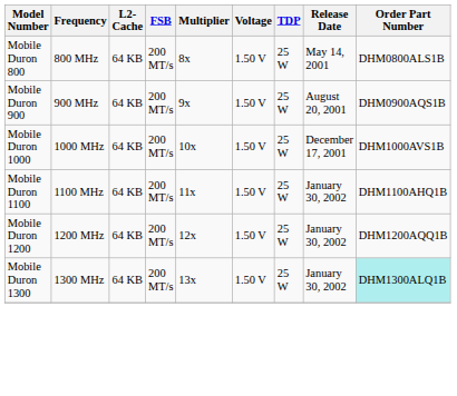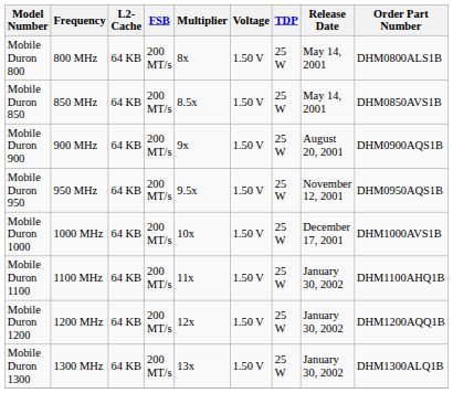 <table class="wikitable">
 <tr>
 <th>Model Number</th>
 <th>Frequency</th>
 <th>L2-Cache</th>
 <th><a href='#'>FSB</a></th>
 <th>Multiplier</th>
 <th>Voltage</th>
 <th><a href='#'>TDP</a></th>
 <th>Release Date</th>
 <th>Order Part Number</th>
 </tr>
 <tr>
 <td>Mobile Duron 800</td>
 <td>800 MHz</td>
 <td>64 KB</td>
 <td>200 MT/s</td>
 <td>8x</td>
 <td>1.50 V</td>
 <td>25 W</td>
 <td>May 14, 2001</td>
 <td>DHM0800ALS1B</td>
 </tr>
 <tr>
+<td>Mobile Duron 850</td>
+<td>850 MHz</td>
+<td>64 KB</td>
+<td>200 MT/s</td>
+<td>8.5x</td>
+<td>1.50 V</td>
+<td>25 W</td>
+<td>May 14, 2001</td>
+<td>DHM0850AVS1B</td>
+</tr>
+<tr>
 <td>Mobile Duron 900</td>
 <td>900 MHz</td>
 <td>64 KB</td>
 <td>200 MT/s</td>
 <td>9x</td>
 <td>1.50 V</td>
 <td>25 W</td>
 <td>August 20, 2001</td>
 <td>DHM0900AQS1B</td>
+</tr>
+<tr>
+<td>Mobile Duron 950</td>
+<td>950 MHz</td>
+<td>64 KB</td>
+<td>200 MT/s</td>
+<td>9.5x</td>
+<td>1.50 V</td>
+<td>25 W</td>
+<td>November 12, 2001</td>
+<td>DHM0950AQS1B</td>
 </tr>
 <tr>
 <td>Mobile Duron 1000</td>
 <td>1000 MHz</td>
 <td>64 KB</td>
 <td>200 MT/s</td>
 <td>10x</td>
 <td>1.50 V</td>
 <td>25 W</td>
 <td>December 17, 2001</td>
 <td>DHM1000AVS1B</td>
 </tr>
 <tr>
 <td>Mobile Duron 1100</td>
 <td>1100 MHz</td>
 <td>64 KB</td>
 <td>200 MT/s</td>
 <td>11x</td>
 <td>1.50 V</td>
 <td>25 W</td>
 <td>January 30, 2002</td>
 <td>DHM1100AHQ1B</td>
 </tr>
 <tr>
 <td>Mobile Duron 1200</td>
 <td>1200 MHz</td>
 <td>64 KB</td>
 <td>200 MT/s</td>
 <td>12x</td>
 <td>1.50 V</td>
 <td>25 W</td>
 <td>January 30, 2002</td>
 <td>DHM1200AQQ1B</td>
 </tr>
 <tr>
 <td>Mobile Duron 1300</td>
 <td>1300 MHz</td>
 <td>64 KB</td>
 <td>200 MT/s</td>
 <td>13x</td>
 <td>1.50 V</td>
 <td>25 W</td>
 <td>January 30, 2002</td>
-<td style="background: paleturquoise;">DHM1300ALQ1B</td>
+<td>DHM1300ALQ1B</td>
 </tr>
 <tr>
 </tr>
 </table>
